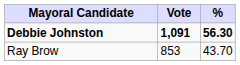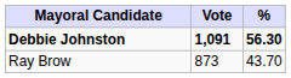 <table class="wikitable">
 <tr>
 <th style="background:#ddf; width:200px;">Mayoral Candidate</th>
 <th style="background:#ddf; width:50px;">Vote</th>
 <th style="background:#ddf; width:30px;">%</th>
 </tr>
 <tr>
 <td><strong>Debbie Johnston</strong></td>
 <td><strong>1,091</strong></td>
 <td><strong>56.30</strong></td>
 </tr>
 <tr>
 <td>Ray Brow</td>
-<td>853</td>
+<td>873</td>
 <td>43.70</td>
 </tr>
 </table>
